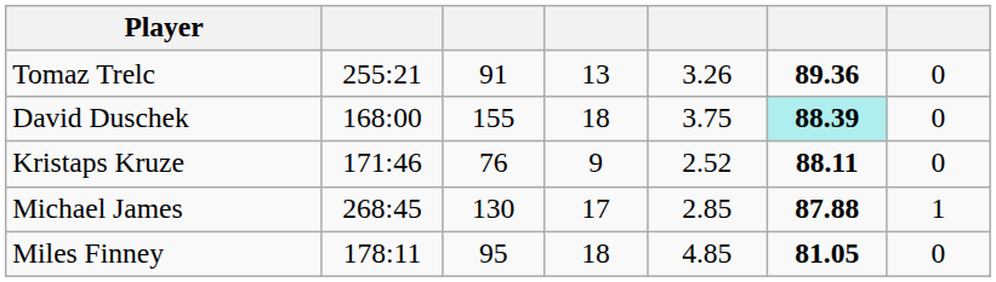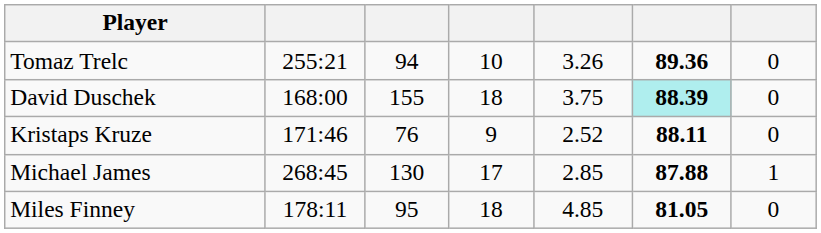 <table class="wikitable sortable" style="text-align:center;">
 <tr>
 <th width="170px">Player</th>
 <th width="60px"></th>
 <th width="50px"></th>
 <th width="50px"></th>
 <th width="60px"></th>
 <th width="60px"></th>
 <th width="50px"></th>
 </tr>
 <tr>
 <td align="left"> Tomaz Trelc</td>
 <td>255:21</td>
-<td>91</td>
-<td>13</td>
+<td>94</td>
+<td>10</td>
 <td>3.26</td>
 <td><strong>89.36</strong></td>
 <td>0</td>
 </tr>
 <tr>
 <td align="left"> David Duschek</td>
 <td>168:00</td>
 <td>155</td>
 <td>18</td>
 <td>3.75</td>
 <td style="background: paleturquoise;"><strong>88.39</strong></td>
 <td>0</td>
 </tr>
 <tr>
 <td align="left"> Kristaps Kruze</td>
 <td>171:46</td>
 <td>76</td>
 <td>9</td>
 <td>2.52</td>
 <td><strong>88.11</strong></td>
 <td>0</td>
 </tr>
 <tr>
 <td align="left"> Michael James</td>
 <td>268:45</td>
 <td>130</td>
 <td>17</td>
 <td>2.85</td>
 <td><strong>87.88</strong></td>
 <td>1</td>
 </tr>
 <tr>
 <td align="left"> Miles Finney</td>
 <td>178:11</td>
 <td>95</td>
 <td>18</td>
 <td>4.85</td>
 <td><strong>81.05</strong></td>
 <td>0</td>
 </tr>
 </table>
